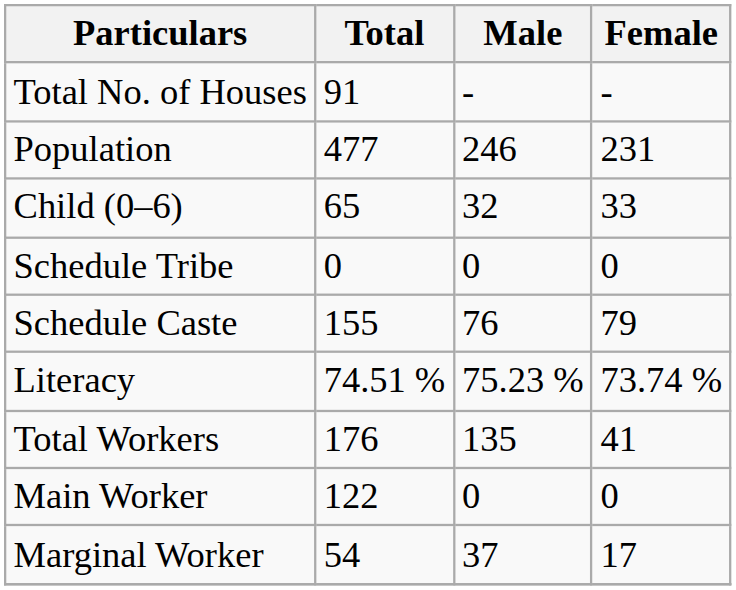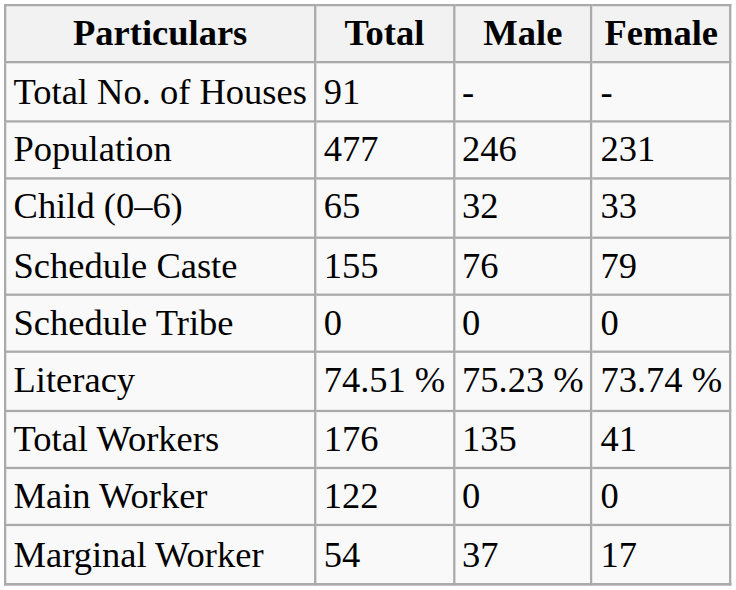 <table class="wikitable sortable">
 <tr>
 <th>Particulars</th>
 <th>Total</th>
 <th>Male</th>
 <th>Female</th>
 </tr>
 <tr>
 <td>Total No. of Houses</td>
 <td>91</td>
 <td>-</td>
 <td>-</td>
 </tr>
 <tr>
 <td>Population</td>
 <td>477</td>
 <td>246</td>
 <td>231</td>
 </tr>
 <tr>
 <td>Child (0–6)</td>
 <td>65</td>
 <td>32</td>
 <td>33</td>
 </tr>
 <tr>
+<td>Schedule Caste</td>
+<td>155</td>
+<td>76</td>
+<td>79</td>
+</tr>
+<tr>
 <td>Schedule Tribe</td>
 <td>0</td>
 <td>0</td>
 <td>0</td>
-</tr>
-<tr>
-<td>Schedule Caste</td>
-<td>155</td>
-<td>76</td>
-<td>79</td>
 </tr>
 <tr>
 <td>Literacy</td>
 <td>74.51 %</td>
 <td>75.23 %</td>
 <td>73.74 %</td>
 </tr>
 <tr>
 <td>Total Workers</td>
 <td>176</td>
 <td>135</td>
 <td>41</td>
 </tr>
 <tr>
 <td>Main Worker</td>
 <td>122</td>
 <td>0</td>
 <td>0</td>
 </tr>
 <tr>
 <td>Marginal Worker</td>
 <td>54</td>
 <td>37</td>
 <td>17</td>
 </tr>
 <tr>
 </tr>
 </table>
